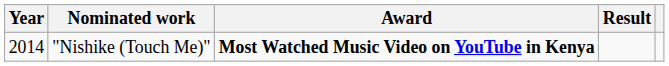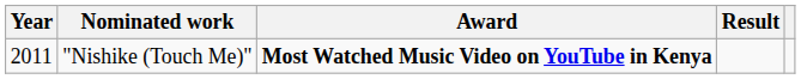 <table class ="wikitable">
 <tr>
 <th>Year</th>
 <th>Nominated work</th>
 <th>Award</th>
 <th>Result</th>
 <th></th>
 </tr>
 <tr>
-<td>2014</td>
+<td>2011</td>
 <td>"Nishike (Touch Me)"</td>
 <td><strong>Most Watched Music Video on <a href='#'>YouTube</a> in Kenya</strong></td>
 <td></td>
 <td></td>
 </tr>
 </table>
